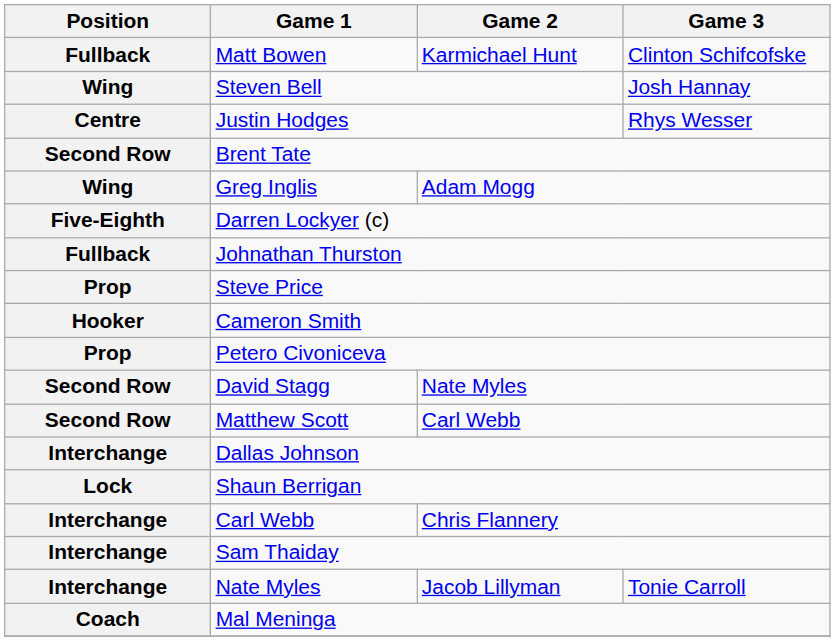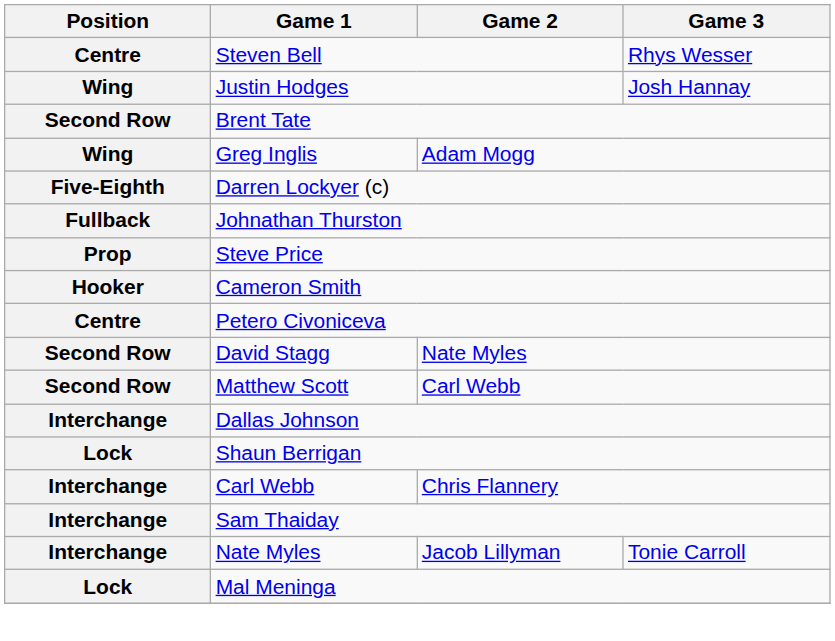 <table class="wikitable">
 <tr>
 <th width="150">Position</th>
 <th width="150">Game 1</th>
 <th width="150">Game 2</th>
 <th width="150">Game 3</th>
 </tr>
 <tr>
-<th>Fullback</th>
-<td colspan="1"> <a href='#'>Matt Bowen</a></td>
-<td colspan="1"> <a href='#'>Karmichael Hunt</a></td>
-<td colspan="1"> <a href='#'>Clinton Schifcofske</a></td>
+<th>Centre</th>
+<td colspan="2"> <a href='#'>Steven Bell</a></td>
+<td colspan="1"> <a href='#'>Rhys Wesser</a></td>
 </tr>
 <tr>
 <th>Wing</th>
-<td colspan="2"> <a href='#'>Steven Bell</a></td>
+<td colspan="2"> <a href='#'>Justin Hodges</a></td>
 <td colspan="1"> <a href='#'>Josh Hannay</a></td>
-</tr>
-<tr>
-<th>Centre</th>
-<td colspan="2"> <a href='#'>Justin Hodges</a></td>
-<td colspan="1"> <a href='#'>Rhys Wesser</a></td>
 </tr>
 <tr>
 <th>Second Row</th>
 <td colspan="3"> <a href='#'>Brent Tate</a></td>
 </tr>
 <tr>
 <th>Wing</th>
 <td colspan="1"> <a href='#'>Greg Inglis</a></td>
 <td colspan="2"> <a href='#'>Adam Mogg</a></td>
 </tr>
 <tr>
 <th>Five-Eighth</th>
 <td colspan="3"> <a href='#'>Darren Lockyer</a> (c)</td>
 </tr>
 <tr>
 <th>Fullback</th>
 <td colspan="3"> <a href='#'>Johnathan Thurston</a></td>
 </tr>
 <tr>
 <th>Prop</th>
 <td colspan="3"> <a href='#'>Steve Price</a></td>
 </tr>
 <tr>
 <th>Hooker</th>
 <td colspan="3"> <a href='#'>Cameron Smith</a></td>
 </tr>
 <tr>
-<th>Prop</th>
+<th>Centre</th>
 <td colspan="3"> <a href='#'>Petero Civoniceva</a></td>
 </tr>
 <tr>
 <th>Second Row</th>
 <td colspan="1"> <a href='#'>David Stagg</a></td>
 <td colspan="2"> <a href='#'>Nate Myles</a></td>
 </tr>
 <tr>
 <th>Second Row</th>
 <td colspan="1"> <a href='#'>Matthew Scott</a></td>
 <td colspan="2"> <a href='#'>Carl Webb</a></td>
 </tr>
 <tr>
 <th>Interchange</th>
 <td colspan="3"> <a href='#'>Dallas Johnson</a></td>
 </tr>
 <tr>
 <th>Lock</th>
 <td colspan="3"> <a href='#'>Shaun Berrigan</a></td>
 </tr>
 <tr>
 <th>Interchange</th>
 <td colspan="1"> <a href='#'>Carl Webb</a></td>
 <td colspan="2"> <a href='#'>Chris Flannery</a></td>
 </tr>
 <tr>
 <th>Interchange</th>
 <td colspan="3"> <a href='#'>Sam Thaiday</a></td>
 </tr>
 <tr>
 <th>Interchange</th>
 <td colspan="1"> <a href='#'>Nate Myles</a></td>
 <td colspan="1"> <a href='#'>Jacob Lillyman</a></td>
 <td colspan="1"> <a href='#'>Tonie Carroll</a></td>
 </tr>
 <tr>
-<th>Coach</th>
+<th>Lock</th>
 <td colspan="3"> <a href='#'>Mal Meninga</a></td>
 </tr>
 <tr>
 </tr>
 </table>
